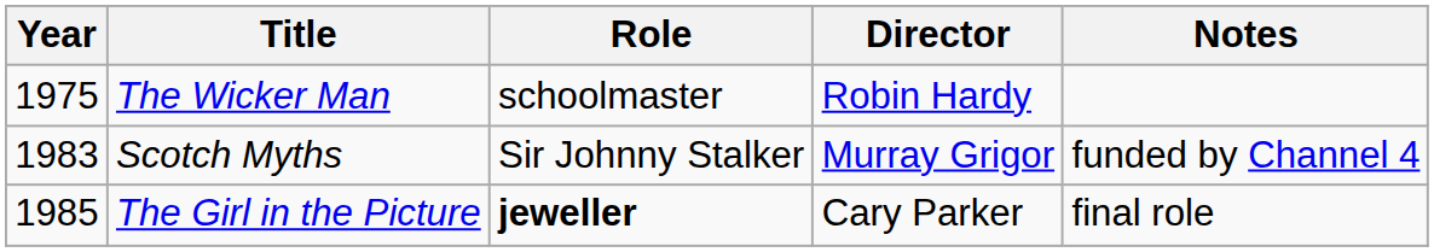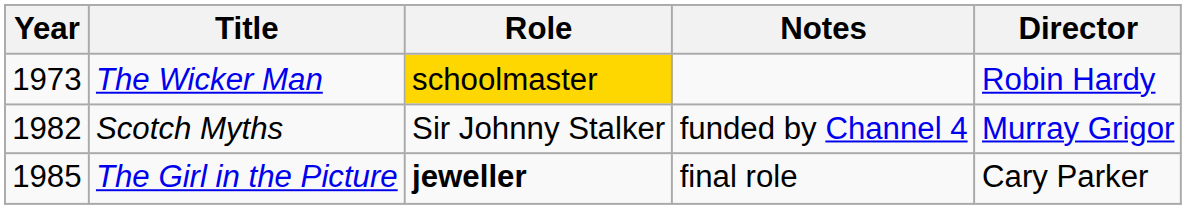 <table class="wikitable">
 <tr>
 <th>Year</th>
 <th>Title</th>
 <th>Role</th>
+<th>Notes</th>
 <th>Director</th>
-<th>Notes</th>
 </tr>
 <tr>
-<td>1975</td>
+<td>1973</td>
 <td><em><a href='#'>The Wicker Man</a></em></td>
-<td>schoolmaster</td>
+<td style="background: gold;">schoolmaster</td>
+<td></td>
 <td><a href='#'>Robin Hardy</a></td>
-<td></td>
 </tr>
 <tr>
-<td>1983</td>
+<td>1982</td>
 <td><em>Scotch Myths</em></td>
 <td>Sir Johnny Stalker</td>
+<td>funded by <a href='#'>Channel 4</a></td>
 <td><a href='#'>Murray Grigor</a></td>
-<td>funded by <a href='#'>Channel 4</a></td>
 </tr>
 <tr>
 <td>1985</td>
 <td><em><a href='#'>The Girl in the Picture</a></em></td>
 <td><strong>jeweller</strong></td>
+<td>final role</td>
 <td>Cary Parker</td>
-<td>final role</td>
 </tr>
 </table>
